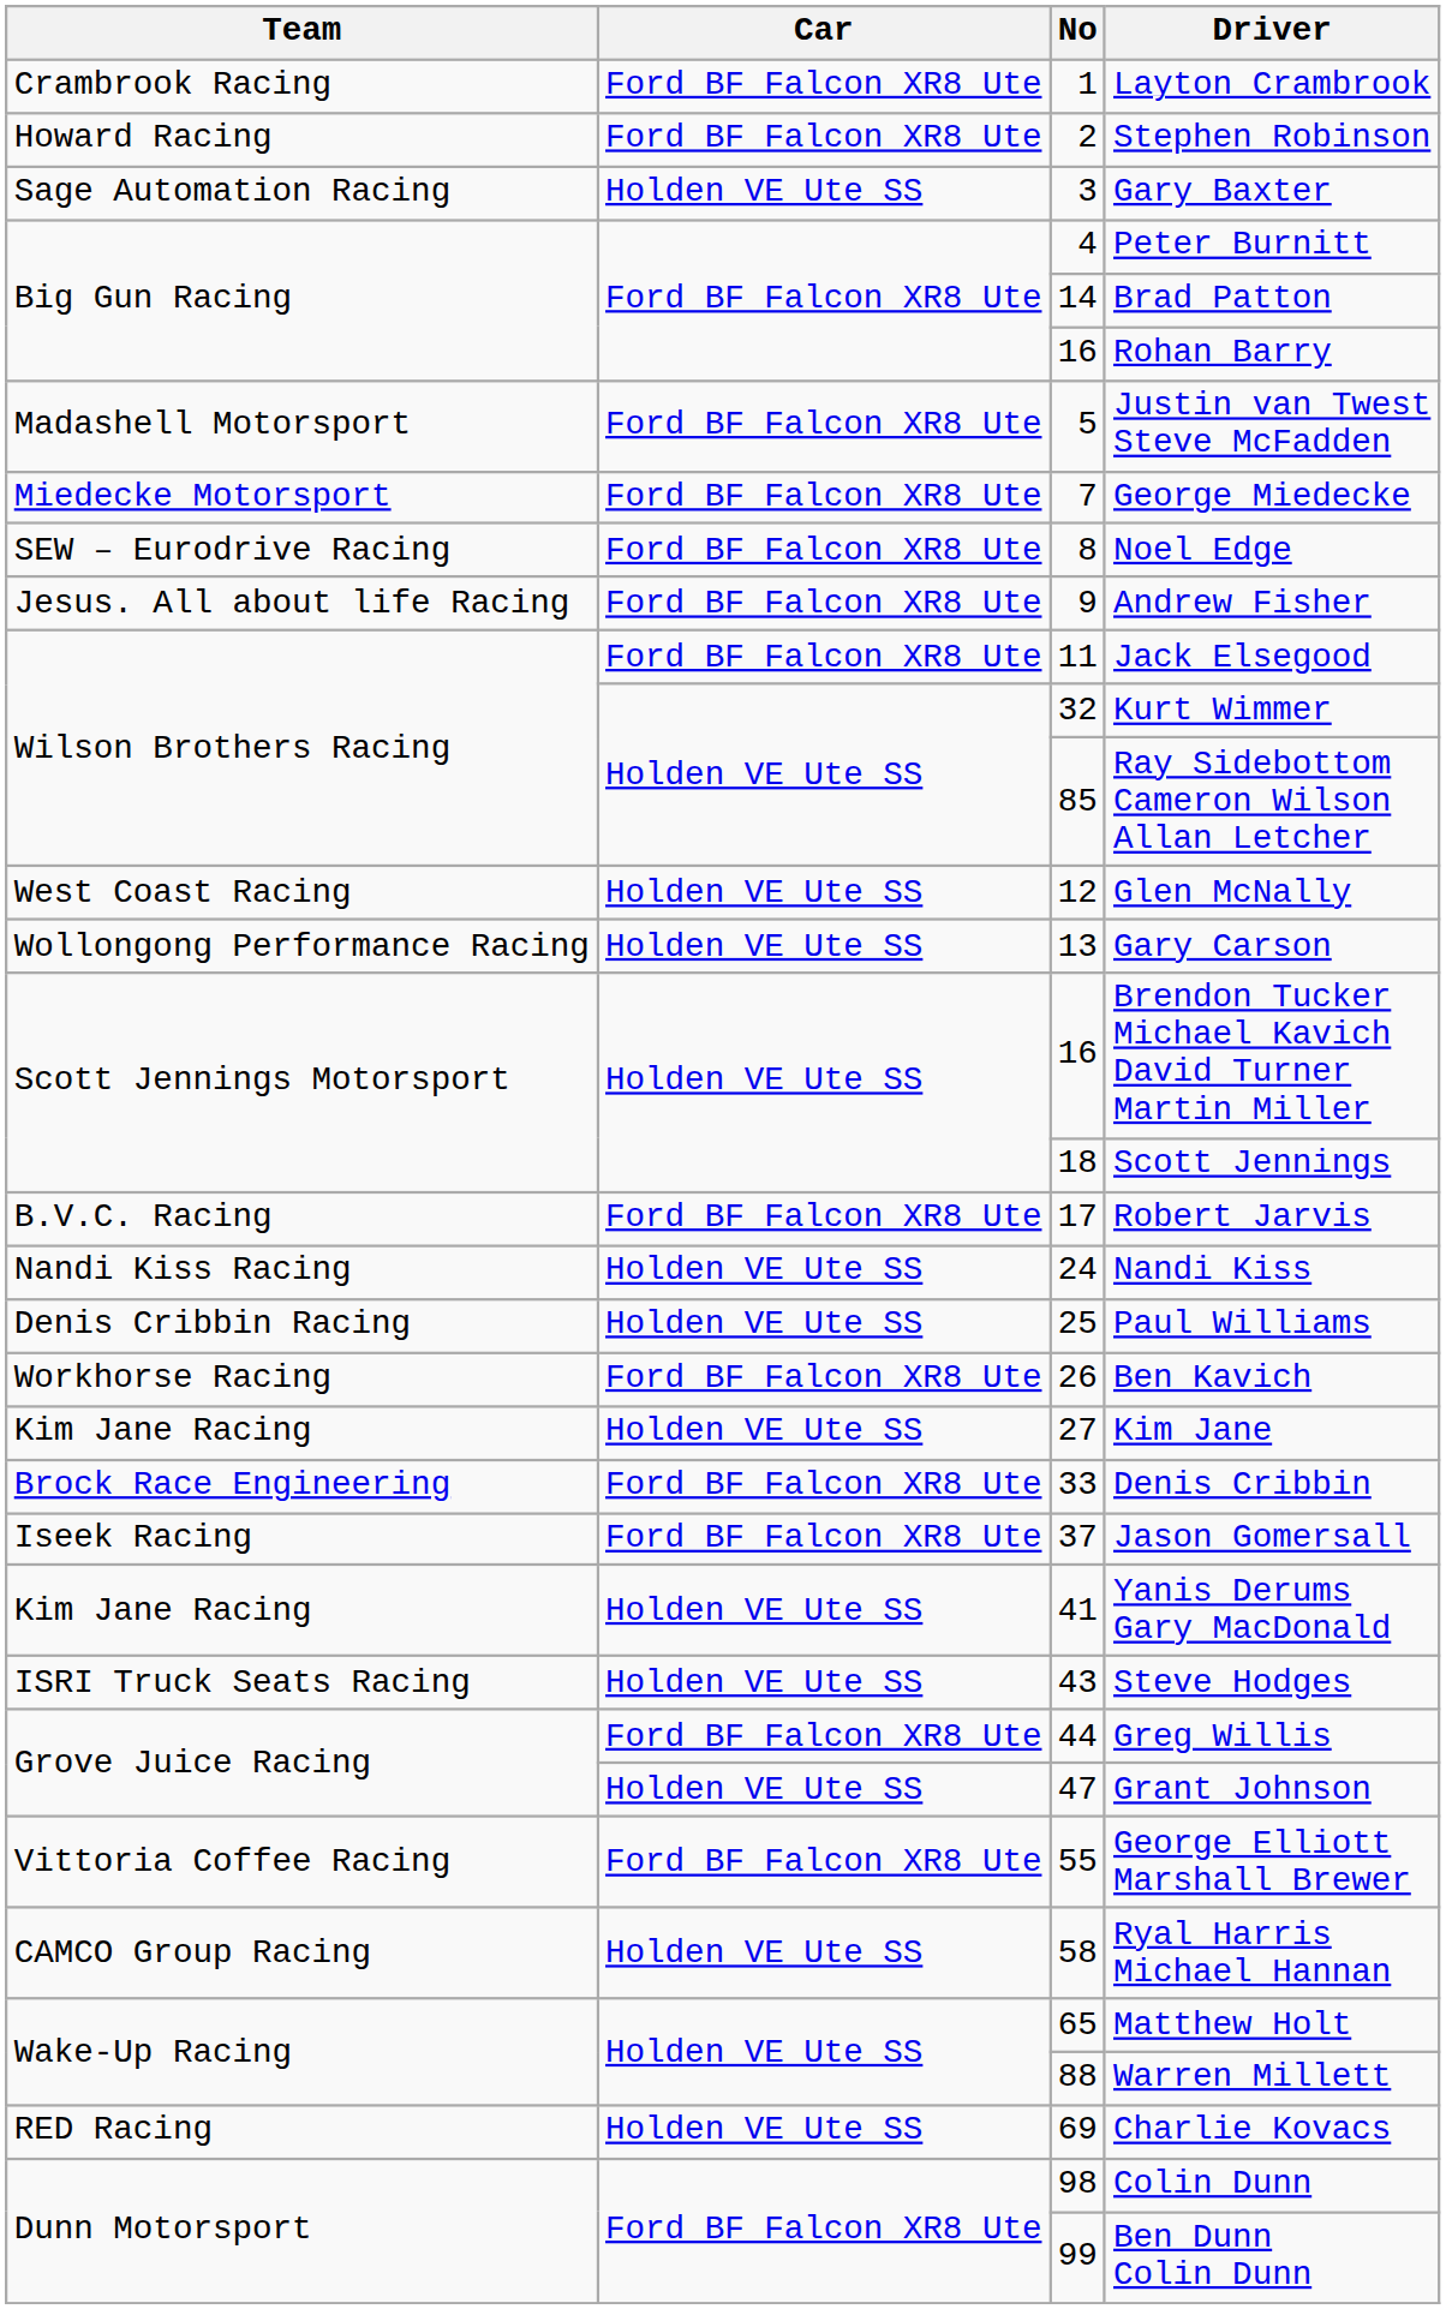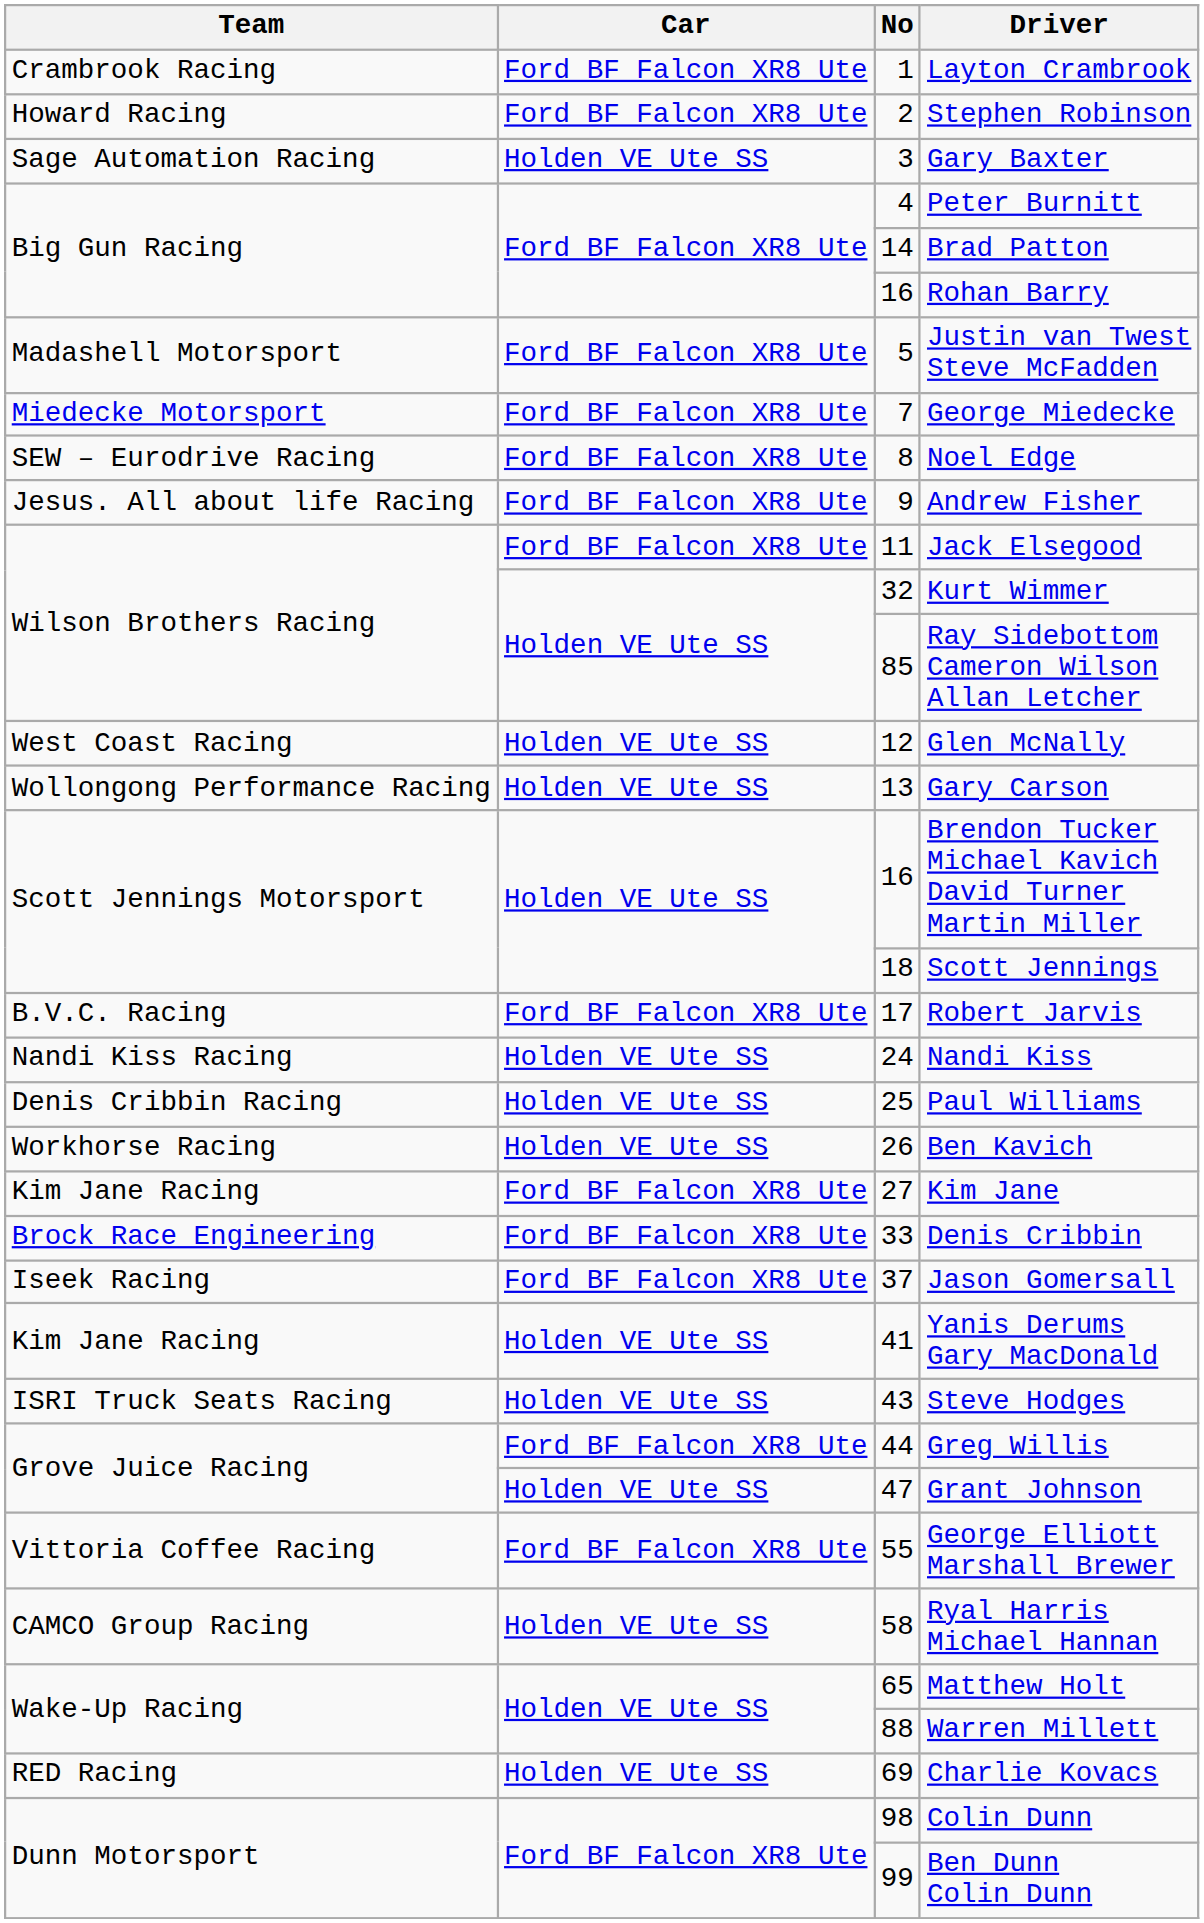 <table class="wikitable" style="font-size: 95%;">
 <tr>
 <th>Team</th>
 <th>Car</th>
 <th>No</th>
 <th>Driver</th>
 </tr>
 <tr>
 <td>Crambrook Racing</td>
 <td><a href='#'>Ford BF Falcon XR8 Ute</a></td>
 <td align="right">1</td>
 <td><a href='#'>Layton Crambrook</a></td>
 </tr>
 <tr>
 <td>Howard Racing</td>
 <td><a href='#'>Ford BF Falcon XR8 Ute</a></td>
 <td align="right">2</td>
 <td><a href='#'>Stephen Robinson</a></td>
 </tr>
 <tr>
 <td>Sage Automation Racing</td>
 <td><a href='#'>Holden VE Ute SS</a></td>
 <td align="right">3</td>
 <td><a href='#'>Gary Baxter</a></td>
 </tr>
 <tr>
 <td rowspan=3>Big Gun Racing</td>
 <td rowspan=3><a href='#'>Ford BF Falcon XR8 Ute</a></td>
 <td align="right">4</td>
 <td><a href='#'>Peter Burnitt</a></td>
 </tr>
 <tr>
 <td align="right">14</td>
 <td><a href='#'>Brad Patton</a></td>
 </tr>
 <tr>
 <td align="right">16</td>
 <td><a href='#'>Rohan Barry</a></td>
 </tr>
 <tr>
 <td>Madashell Motorsport</td>
 <td><a href='#'>Ford BF Falcon XR8 Ute</a></td>
 <td align="right">5</td>
 <td><a href='#'>Justin van Twest</a><br><a href='#'>Steve McFadden</a></td>
 </tr>
 <tr>
 <td><a href='#'>Miedecke Motorsport</a></td>
 <td><a href='#'>Ford BF Falcon XR8 Ute</a></td>
 <td align="right">7</td>
 <td><a href='#'>George Miedecke</a></td>
 </tr>
 <tr>
 <td>SEW – Eurodrive Racing</td>
 <td><a href='#'>Ford BF Falcon XR8 Ute</a></td>
 <td align="right">8</td>
 <td><a href='#'>Noel Edge</a></td>
 </tr>
 <tr>
 <td>Jesus. All about life Racing</td>
 <td><a href='#'>Ford BF Falcon XR8 Ute</a></td>
 <td align="right">9</td>
 <td><a href='#'>Andrew Fisher</a></td>
 </tr>
 <tr>
 <td rowspan=3>Wilson Brothers Racing</td>
 <td><a href='#'>Ford BF Falcon XR8 Ute</a></td>
 <td align="right">11</td>
 <td><a href='#'>Jack Elsegood</a></td>
 </tr>
 <tr>
 <td rowspan=2><a href='#'>Holden VE Ute SS</a></td>
 <td align="right">32</td>
 <td><a href='#'>Kurt Wimmer</a></td>
 </tr>
 <tr>
 <td align="right">85</td>
 <td><a href='#'>Ray Sidebottom</a><br><a href='#'>Cameron Wilson</a><br><a href='#'>Allan Letcher</a></td>
 </tr>
 <tr>
 <td>West Coast Racing</td>
 <td><a href='#'>Holden VE Ute SS</a></td>
 <td align="right">12</td>
 <td><a href='#'>Glen McNally</a></td>
 </tr>
 <tr>
 <td>Wollongong Performance Racing</td>
 <td><a href='#'>Holden VE Ute SS</a></td>
 <td align="right">13</td>
 <td><a href='#'>Gary Carson</a></td>
 </tr>
 <tr>
 <td rowspan=2>Scott Jennings Motorsport</td>
 <td rowspan=2><a href='#'>Holden VE Ute SS</a></td>
 <td align="right">16</td>
 <td><a href='#'>Brendon Tucker</a><br><a href='#'>Michael Kavich</a><br><a href='#'>David Turner</a><br><a href='#'>Martin Miller</a></td>
 </tr>
 <tr>
 <td align="right">18</td>
 <td><a href='#'>Scott Jennings</a></td>
 </tr>
 <tr>
 <td>B.V.C. Racing</td>
 <td><a href='#'>Ford BF Falcon XR8 Ute</a></td>
 <td align="right">17</td>
 <td><a href='#'>Robert Jarvis</a></td>
 </tr>
 <tr>
 <td>Nandi Kiss Racing</td>
 <td><a href='#'>Holden VE Ute SS</a></td>
 <td align="right">24</td>
 <td><a href='#'>Nandi Kiss</a></td>
 </tr>
 <tr>
 <td>Denis Cribbin Racing</td>
 <td><a href='#'>Holden VE Ute SS</a></td>
 <td align="right">25</td>
 <td><a href='#'>Paul Williams</a></td>
 </tr>
 <tr>
 <td>Workhorse Racing</td>
-<td><a href='#'>Ford BF Falcon XR8 Ute</a></td>
+<td><a href='#'>Holden VE Ute SS</a></td>
 <td align="right">26</td>
 <td><a href='#'>Ben Kavich</a></td>
 </tr>
 <tr>
 <td>Kim Jane Racing</td>
-<td><a href='#'>Holden VE Ute SS</a></td>
+<td><a href='#'>Ford BF Falcon XR8 Ute</a></td>
 <td align="right">27</td>
 <td><a href='#'>Kim Jane</a></td>
 </tr>
 <tr>
 <td><a href='#'>Brock Race Engineering</a></td>
 <td><a href='#'>Ford BF Falcon XR8 Ute</a></td>
 <td align="right">33</td>
 <td><a href='#'>Denis Cribbin</a></td>
 </tr>
 <tr>
 <td>Iseek Racing</td>
 <td><a href='#'>Ford BF Falcon XR8 Ute</a></td>
 <td align="right">37</td>
 <td><a href='#'>Jason Gomersall</a></td>
 </tr>
 <tr>
 <td>Kim Jane Racing</td>
 <td><a href='#'>Holden VE Ute SS</a></td>
 <td align="right">41</td>
 <td><a href='#'>Yanis Derums</a><br><a href='#'>Gary MacDonald</a></td>
 </tr>
 <tr>
 <td>ISRI Truck Seats Racing</td>
 <td><a href='#'>Holden VE Ute SS</a></td>
 <td align="right">43</td>
 <td><a href='#'>Steve Hodges</a></td>
 </tr>
 <tr>
 <td rowspan=2>Grove Juice Racing</td>
 <td><a href='#'>Ford BF Falcon XR8 Ute</a></td>
 <td align="right">44</td>
 <td><a href='#'>Greg Willis</a></td>
 </tr>
 <tr>
 <td><a href='#'>Holden VE Ute SS</a></td>
 <td align="right">47</td>
 <td><a href='#'>Grant Johnson</a></td>
 </tr>
 <tr>
 <td>Vittoria Coffee Racing</td>
 <td><a href='#'>Ford BF Falcon XR8 Ute</a></td>
 <td align="right">55</td>
 <td><a href='#'>George Elliott</a><br><a href='#'>Marshall Brewer</a></td>
 </tr>
 <tr>
 <td>CAMCO Group Racing</td>
 <td><a href='#'>Holden VE Ute SS</a></td>
 <td align="right">58</td>
 <td><a href='#'>Ryal Harris</a><br><a href='#'>Michael Hannan</a></td>
 </tr>
 <tr>
 <td rowspan=2>Wake-Up Racing</td>
 <td rowspan=2><a href='#'>Holden VE Ute SS</a></td>
 <td align="right">65</td>
 <td><a href='#'>Matthew Holt</a></td>
 </tr>
 <tr>
 <td align="right">88</td>
 <td><a href='#'>Warren Millett</a></td>
 </tr>
 <tr>
 <td>RED Racing</td>
 <td><a href='#'>Holden VE Ute SS</a></td>
 <td align="right">69</td>
 <td><a href='#'>Charlie Kovacs</a></td>
 </tr>
 <tr>
 <td rowspan=2>Dunn Motorsport</td>
 <td rowspan=2><a href='#'>Ford BF Falcon XR8 Ute</a></td>
 <td align="right">98</td>
 <td><a href='#'>Colin Dunn</a></td>
 </tr>
 <tr>
 <td align="right">99</td>
 <td><a href='#'>Ben Dunn</a><br><a href='#'>Colin Dunn</a></td>
 </tr>
 <tr>
 </tr>
 </table>
